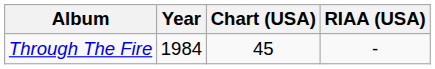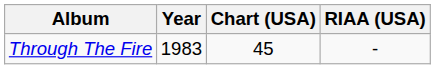 <table class="wikitable" style="text-align:center;">
 <tr>
 <th>Album</th>
 <th>Year</th>
 <th>Chart (USA)</th>
 <th>RIAA (USA)</th>
 </tr>
 <tr>
 <td><em><a href='#'>Through The Fire</a></em></td>
-<td>1984</td>
+<td>1983</td>
 <td>45</td>
 <td>-</td>
 </tr>
 </table>
